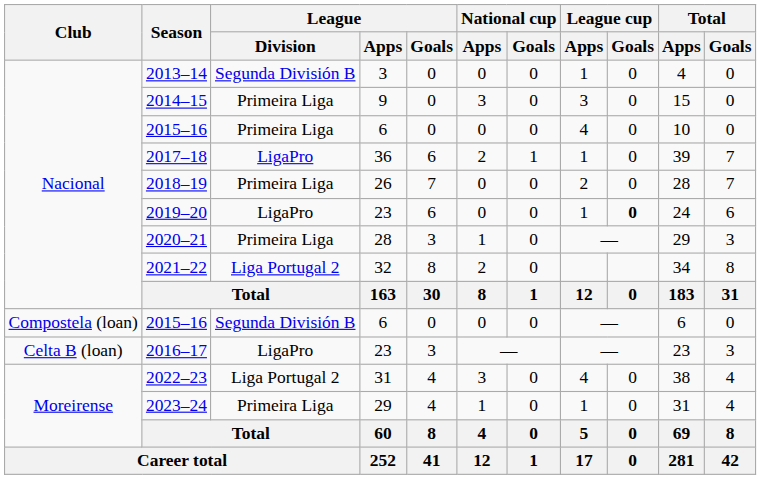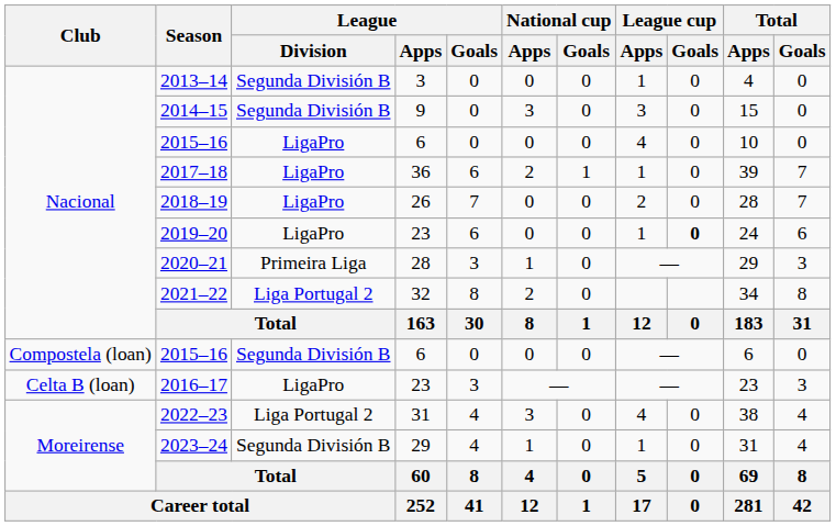 <table class="wikitable" style="text-align: center">
 <tr>
 <th rowspan="2">Club</th>
 <th rowspan="2">Season</th>
 <th colspan="3">League</th>
 <th colspan="2">National cup</th>
 <th colspan="2">League cup</th>
 <th colspan="2">Total</th>
 </tr>
 <tr>
 <th>Division</th>
 <th>Apps</th>
 <th>Goals</th>
 <th>Apps</th>
 <th>Goals</th>
 <th>Apps</th>
 <th>Goals</th>
 <th>Apps</th>
 <th>Goals</th>
 </tr>
 <tr>
 <td rowspan="9"><a href='#'>Nacional</a></td>
 <td><a href='#'>2013–14</a></td>
 <td><a href='#'>Segunda División B</a></td>
 <td>3</td>
 <td>0</td>
 <td>0</td>
 <td>0</td>
 <td>1</td>
 <td>0</td>
 <td>4</td>
 <td>0</td>
 </tr>
 <tr>
 <td><a href='#'>2014–15</a></td>
-<td>Primeira Liga</td>
+<td><a href='#'>Segunda División B</a></td>
 <td>9</td>
 <td>0</td>
 <td>3</td>
 <td>0</td>
 <td>3</td>
 <td>0</td>
 <td>15</td>
 <td>0</td>
 </tr>
 <tr>
 <td><a href='#'>2015–16</a></td>
-<td>Primeira Liga</td>
+<td><a href='#'>LigaPro</a></td>
 <td>6</td>
 <td>0</td>
 <td>0</td>
 <td>0</td>
 <td>4</td>
 <td>0</td>
 <td>10</td>
 <td>0</td>
 </tr>
 <tr>
 <td><a href='#'>2017–18</a></td>
 <td><a href='#'>LigaPro</a></td>
 <td>36</td>
 <td>6</td>
 <td>2</td>
 <td>1</td>
 <td>1</td>
 <td>0</td>
 <td>39</td>
 <td>7</td>
 </tr>
 <tr>
 <td><a href='#'>2018–19</a></td>
-<td>Primeira Liga</td>
+<td><a href='#'>LigaPro</a></td>
 <td>26</td>
 <td>7</td>
 <td>0</td>
 <td>0</td>
 <td>2</td>
 <td>0</td>
 <td>28</td>
 <td>7</td>
 </tr>
 <tr>
 <td><a href='#'>2019–20</a></td>
 <td>LigaPro</td>
 <td>23</td>
 <td>6</td>
 <td>0</td>
 <td>0</td>
 <td>1</td>
 <td><strong>0</strong></td>
 <td>24</td>
 <td>6</td>
 </tr>
 <tr>
 <td><a href='#'>2020–21</a></td>
 <td>Primeira Liga</td>
 <td>28</td>
 <td>3</td>
 <td>1</td>
 <td>0</td>
 <td colspan="2">—</td>
 <td>29</td>
 <td>3</td>
 </tr>
 <tr>
 <td><a href='#'>2021–22</a></td>
 <td><a href='#'>Liga Portugal 2</a></td>
 <td>32</td>
 <td>8</td>
 <td>2</td>
 <td>0</td>
 <td></td>
 <td></td>
 <td>34</td>
 <td>8</td>
 </tr>
 <tr>
 <th colspan="2">Total</th>
 <th>163</th>
 <th>30</th>
 <th>8</th>
 <th>1</th>
 <th>12</th>
 <th>0</th>
 <th>183</th>
 <th>31</th>
 </tr>
 <tr>
 <td><a href='#'>Compostela</a> (loan)</td>
 <td><a href='#'>2015–16</a></td>
 <td><a href='#'>Segunda División B</a></td>
 <td>6</td>
 <td>0</td>
 <td>0</td>
 <td>0</td>
 <td colspan="2">—</td>
 <td>6</td>
 <td>0</td>
 </tr>
 <tr>
 <td><a href='#'>Celta B</a> (loan)</td>
 <td><a href='#'>2016–17</a></td>
 <td>LigaPro</td>
 <td>23</td>
 <td>3</td>
 <td colspan="2">—</td>
 <td colspan="2">—</td>
 <td>23</td>
 <td>3</td>
 </tr>
 <tr>
 <td rowspan="3"><a href='#'>Moreirense</a></td>
 <td><a href='#'>2022–23</a></td>
 <td>Liga Portugal 2</td>
 <td>31</td>
 <td>4</td>
 <td>3</td>
 <td>0</td>
 <td>4</td>
 <td>0</td>
 <td>38</td>
 <td>4</td>
 </tr>
 <tr>
 <td><a href='#'>2023–24</a></td>
-<td>Primeira Liga</td>
+<td>Segunda División B</td>
 <td>29</td>
 <td>4</td>
 <td>1</td>
 <td>0</td>
 <td>1</td>
 <td>0</td>
 <td>31</td>
 <td>4</td>
 </tr>
 <tr>
 <th colspan="2">Total</th>
 <th>60</th>
 <th>8</th>
 <th>4</th>
 <th>0</th>
 <th>5</th>
 <th>0</th>
 <th>69</th>
 <th>8</th>
 </tr>
 <tr>
 <th colspan="3">Career total</th>
 <th>252</th>
 <th>41</th>
 <th>12</th>
 <th>1</th>
 <th>17</th>
 <th>0</th>
 <th>281</th>
 <th>42</th>
 </tr>
 </table>
